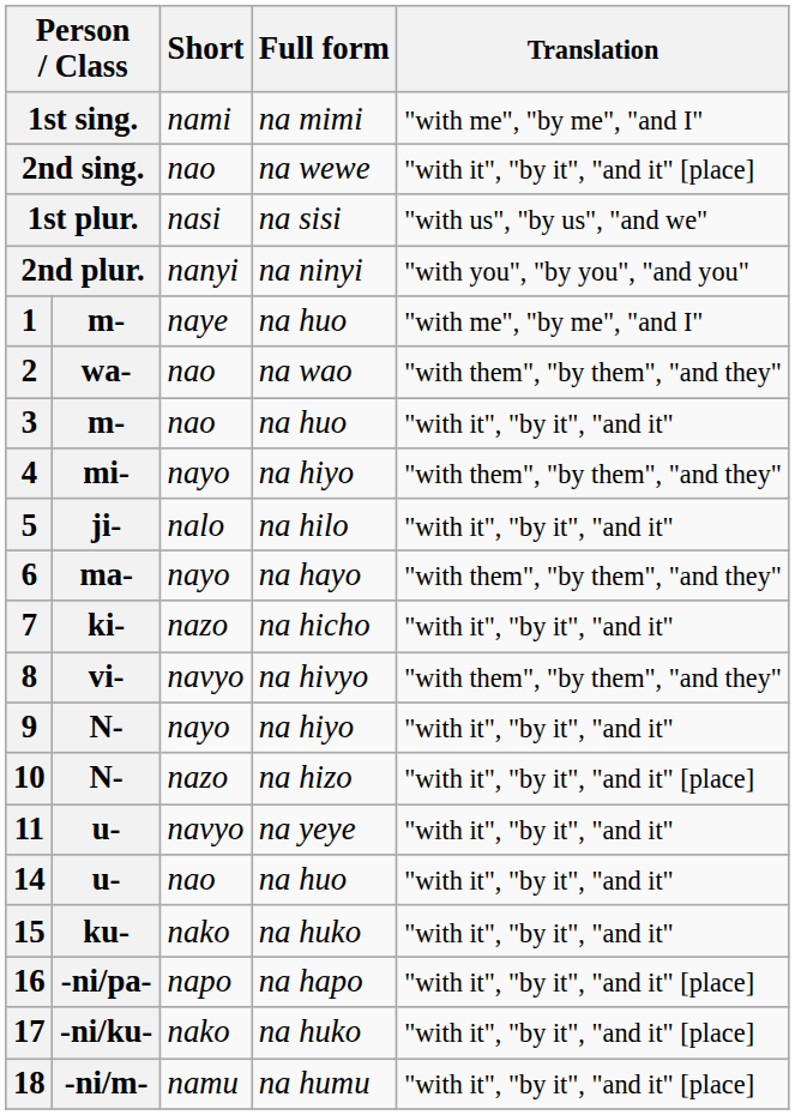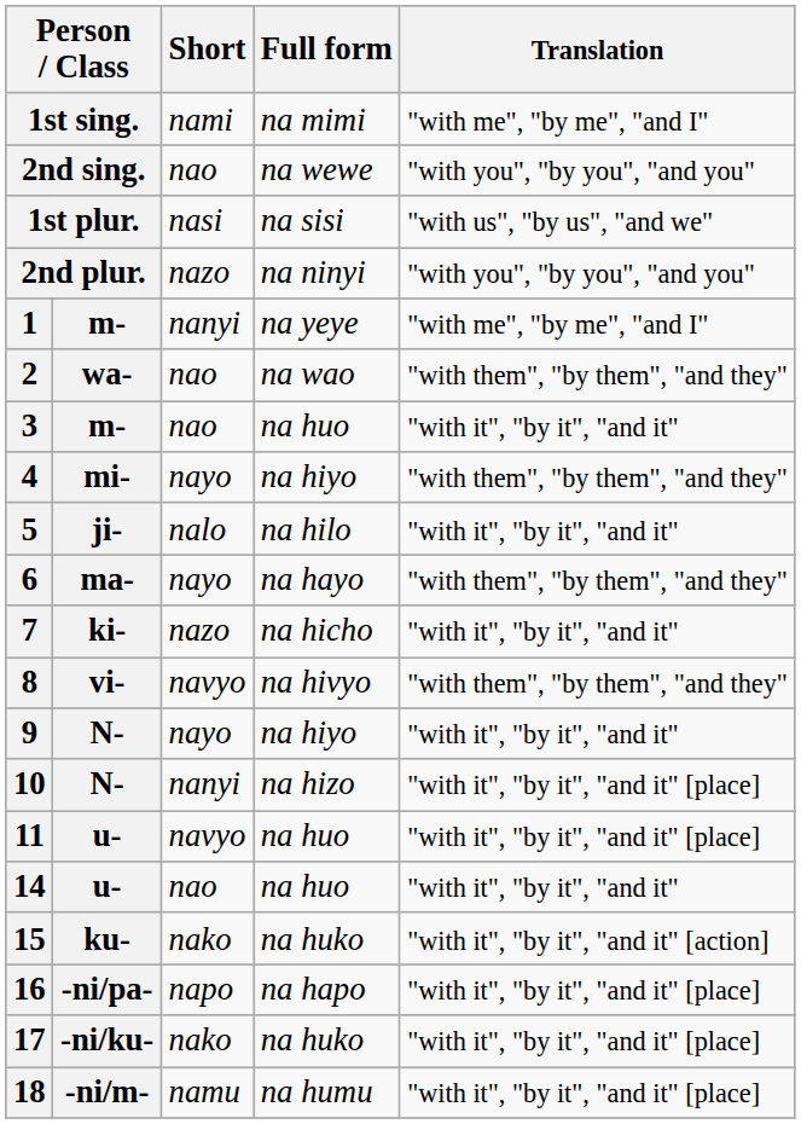 <table class="wikitable">
 <tr>
 <th colspan=2>Person<br>/ Class</th>
 <th>Short</th>
 <th>Full form</th>
 <th><small>Translation</small></th>
 </tr>
 <tr>
 <th colspan=2>1st sing.</th>
 <td><em>nami</em></td>
 <td><em>na mimi</em></td>
 <td><small>"with me", "by me", "and I"</small></td>
 </tr>
 <tr>
 <th colspan=2>2nd sing.</th>
 <td><em>nao</em></td>
 <td><em>na wewe</em></td>
-<td><small>"with it", "by it", "and it" [place]</small></td>
+<td><small>"with you", "by you", "and you"</small></td>
 </tr>
 <tr>
 <th colspan=2>1st plur.</th>
 <td><em>nasi</em></td>
 <td><em>na sisi</em></td>
 <td><small>"with us", "by us", "and we"</small></td>
 </tr>
 <tr>
 <th colspan=2>2nd plur.</th>
-<td><em>nanyi</em></td>
+<td><em>nazo</em></td>
 <td><em>na ninyi</em></td>
 <td><small>"with you", "by you", "and you"</small></td>
 </tr>
 <tr>
 <th>1</th>
 <th>m-</th>
-<td><em>naye</em></td>
-<td><em>na huo</em></td>
+<td><em>nanyi</em></td>
+<td><em>na yeye</em></td>
 <td><small>"with me", "by me", "and I"</small></td>
 </tr>
 <tr>
 <th>2</th>
 <th>wa-</th>
 <td><em>nao</em></td>
 <td><em>na wao</em></td>
 <td><small>"with them", "by them", "and they"</small></td>
 </tr>
 <tr>
 <th>3</th>
 <th>m-</th>
 <td><em>nao</em></td>
 <td><em>na huo</em></td>
 <td><small>"with it", "by it", "and it"</small></td>
 </tr>
 <tr>
 <th>4</th>
 <th>mi-</th>
 <td><em>nayo</em></td>
 <td><em>na hiyo</em></td>
 <td><small>"with them", "by them", "and they"</small></td>
 </tr>
 <tr>
 <th>5</th>
 <th>ji-</th>
 <td><em>nalo</em></td>
 <td><em>na hilo</em></td>
 <td><small>"with it", "by it", "and it"</small></td>
 </tr>
 <tr>
 <th>6</th>
 <th>ma-</th>
 <td><em>nayo</em></td>
 <td><em>na hayo</em></td>
 <td><small>"with them", "by them", "and they"</small></td>
 </tr>
 <tr>
 <th>7</th>
 <th>ki-</th>
 <td><em>nazo</em></td>
 <td><em>na hicho</em></td>
 <td><small>"with it", "by it", "and it"</small></td>
 </tr>
 <tr>
 <th>8</th>
 <th>vi-</th>
 <td><em>navyo</em></td>
 <td><em>na hivyo</em></td>
 <td><small>"with them", "by them", "and they"</small></td>
 </tr>
 <tr>
 <th>9</th>
 <th>N-</th>
 <td><em>nayo</em></td>
 <td><em>na hiyo</em></td>
 <td><small>"with it", "by it", "and it"</small></td>
 </tr>
 <tr>
 <th>10</th>
 <th>N-</th>
-<td><em>nazo</em></td>
+<td><em>nanyi</em></td>
 <td><em>na hizo</em></td>
 <td><small>"with it", "by it", "and it" [place]</small></td>
 </tr>
 <tr>
 <th>11</th>
 <th>u-</th>
 <td><em>navyo</em></td>
-<td><em>na yeye</em></td>
-<td><small>"with it", "by it", "and it"</small></td>
+<td><em>na huo</em></td>
+<td><small>"with it", "by it", "and it" [place]</small></td>
 </tr>
 <tr>
 <th>14</th>
 <th>u-</th>
 <td><em>nao</em></td>
 <td><em>na huo</em></td>
 <td><small>"with it", "by it", "and it"</small></td>
 </tr>
 <tr>
 <th>15</th>
 <th>ku-</th>
 <td><em>nako</em></td>
 <td><em>na huko</em></td>
-<td><small>"with it", "by it", "and it"</small></td>
+<td><small>"with it", "by it", "and it" [action]</small></td>
 </tr>
 <tr>
 <th>16</th>
 <th>-ni/pa-</th>
 <td><em>napo</em></td>
 <td><em>na hapo</em></td>
 <td><small>"with it", "by it", "and it" [place]</small></td>
 </tr>
 <tr>
 <th>17</th>
 <th>-ni/ku-</th>
 <td><em>nako</em></td>
 <td><em>na huko</em></td>
 <td><small>"with it", "by it", "and it" [place]</small></td>
 </tr>
 <tr>
 <th>18</th>
 <th>-ni/m-</th>
 <td><em>namu</em></td>
 <td><em>na humu</em></td>
 <td><small>"with it", "by it", "and it" [place]</small></td>
 </tr>
 </table>
